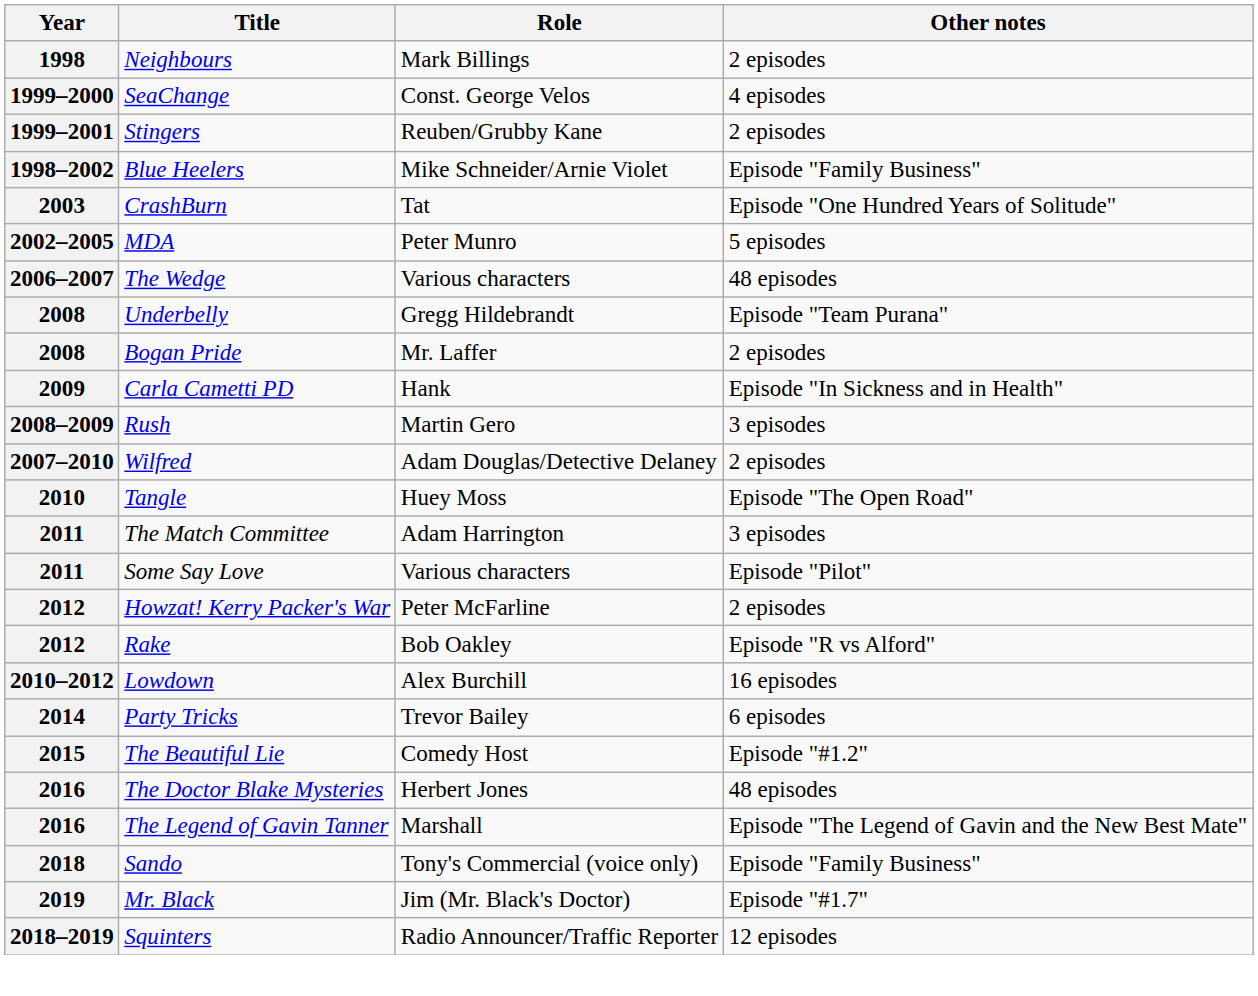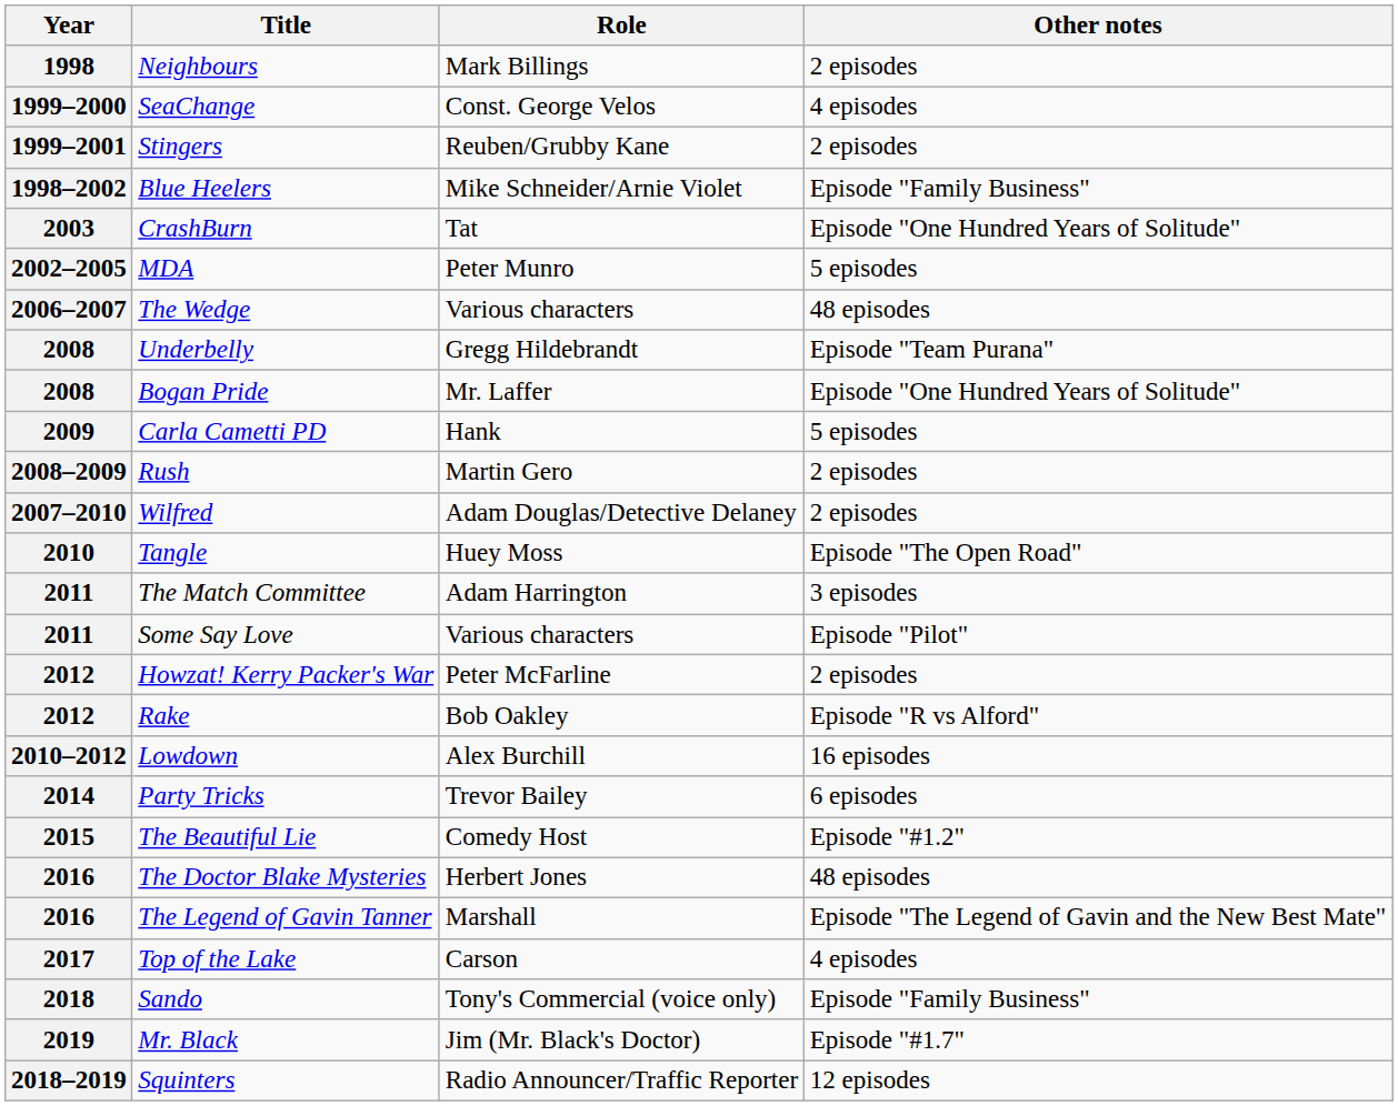 <table class="wikitable plainrowheaders sortable">
 <tr>
 <th scope="col">Year</th>
 <th scope="col">Title</th>
 <th scope="col">Role</th>
 <th scope="col">Other notes</th>
 </tr>
 <tr>
 <th scope="row">1998</th>
 <td><em><a href='#'>Neighbours</a></em></td>
 <td>Mark Billings</td>
 <td>2 episodes</td>
 </tr>
 <tr>
 <th scope="row">1999–2000</th>
 <td><em><a href='#'>SeaChange</a></em></td>
 <td>Const. George Velos</td>
 <td>4 episodes</td>
 </tr>
 <tr>
 <th scope="row">1999–2001</th>
 <td><em><a href='#'>Stingers</a></em></td>
 <td>Reuben/Grubby Kane</td>
 <td>2 episodes</td>
 </tr>
 <tr>
 <th scope="row">1998–2002</th>
 <td><em><a href='#'>Blue Heelers</a></em></td>
 <td>Mike Schneider/Arnie Violet</td>
 <td>Episode "Family Business"</td>
 </tr>
 <tr>
 <th scope="row">2003</th>
 <td><em><a href='#'>CrashBurn</a></em></td>
 <td>Tat</td>
 <td>Episode "One Hundred Years of Solitude"</td>
 </tr>
 <tr>
 <th scope="row">2002–2005</th>
 <td><em><a href='#'>MDA</a></em></td>
 <td>Peter Munro</td>
 <td>5 episodes</td>
 </tr>
 <tr>
 <th scope="row">2006–2007</th>
 <td><em><a href='#'>The Wedge</a></em></td>
 <td>Various characters</td>
 <td>48 episodes</td>
 </tr>
 <tr>
 <th scope="row">2008</th>
 <td><em><a href='#'>Underbelly</a></em></td>
 <td>Gregg Hildebrandt</td>
 <td>Episode "Team Purana"</td>
 </tr>
 <tr>
 <th scope="row">2008</th>
 <td><em><a href='#'>Bogan Pride</a></em></td>
 <td>Mr. Laffer</td>
-<td>2 episodes</td>
+<td>Episode "One Hundred Years of Solitude"</td>
 </tr>
 <tr>
 <th scope="row">2009</th>
 <td><em><a href='#'>Carla Cametti PD</a></em></td>
 <td>Hank</td>
-<td>Episode "In Sickness and in Health"</td>
+<td>5 episodes</td>
 </tr>
 <tr>
 <th scope="row">2008–2009</th>
 <td><em><a href='#'>Rush</a></em></td>
 <td>Martin Gero</td>
-<td>3 episodes</td>
+<td>2 episodes</td>
 </tr>
 <tr>
 <th scope="row">2007–2010</th>
 <td><em><a href='#'>Wilfred</a></em></td>
 <td>Adam Douglas/Detective Delaney</td>
 <td>2 episodes</td>
 </tr>
 <tr>
 <th scope="row">2010</th>
 <td><em><a href='#'>Tangle</a></em></td>
 <td>Huey Moss</td>
 <td>Episode "The Open Road"</td>
 </tr>
 <tr>
 <th scope="row">2011</th>
 <td><em>The Match Committee</em></td>
 <td>Adam Harrington</td>
 <td>3 episodes</td>
 </tr>
 <tr>
 <th scope="row">2011</th>
 <td><em>Some Say Love</em></td>
 <td>Various characters</td>
 <td>Episode "Pilot"</td>
 </tr>
 <tr>
 <th scope="row">2012</th>
 <td><em><a href='#'>Howzat! Kerry Packer's War</a></em></td>
 <td>Peter McFarline</td>
 <td>2 episodes</td>
 </tr>
 <tr>
 <th scope="row">2012</th>
 <td><em><a href='#'>Rake</a></em></td>
 <td>Bob Oakley</td>
 <td>Episode "R vs Alford"</td>
 </tr>
 <tr>
 <th scope="row">2010–2012</th>
 <td><em><a href='#'>Lowdown</a></em></td>
 <td>Alex Burchill</td>
 <td>16 episodes</td>
 </tr>
 <tr>
 <th scope="row">2014</th>
 <td><em><a href='#'>Party Tricks</a></em></td>
 <td>Trevor Bailey</td>
 <td>6 episodes</td>
 </tr>
 <tr>
 <th scope="row">2015</th>
 <td><em><a href='#'>The Beautiful Lie</a></em></td>
 <td>Comedy Host</td>
 <td>Episode "#1.2"</td>
 </tr>
 <tr>
 <th scope="row">2016</th>
 <td><em><a href='#'>The Doctor Blake Mysteries</a></em></td>
 <td>Herbert Jones</td>
 <td>48 episodes</td>
 </tr>
 <tr>
 <th scope="row">2016</th>
 <td><em><a href='#'>The Legend of Gavin Tanner</a></em></td>
 <td>Marshall</td>
 <td>Episode "The Legend of Gavin and the New Best Mate"</td>
 </tr>
 <tr>
+<th scope="row">2017</th>
+<td><em><a href='#'>Top of the Lake</a></em></td>
+<td>Carson</td>
+<td>4 episodes</td>
+</tr>
+<tr>
 <th scope="row">2018</th>
 <td><em><a href='#'>Sando</a></em></td>
 <td>Tony's Commercial (voice only)</td>
 <td>Episode "Family Business"</td>
 </tr>
 <tr>
 <th scope="row">2019</th>
 <td><em><a href='#'>Mr. Black</a></em></td>
 <td>Jim (Mr. Black's Doctor)</td>
 <td>Episode "#1.7"</td>
 </tr>
 <tr>
 <th scope="row">2018–2019</th>
 <td><em><a href='#'>Squinters</a></em></td>
 <td>Radio Announcer/Traffic Reporter</td>
 <td>12 episodes</td>
 </tr>
 </table>
